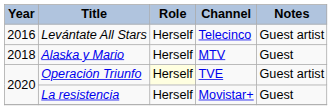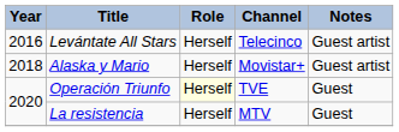 <table class="wikitable">
 <tr>
 <th style="background: #B0C4DE;">Year</th>
 <th style="background: #B0C4DE;">Title</th>
 <th style="background: #B0C4DE;">Role</th>
 <th style="background: #B0C4DE;">Channel</th>
 <th style="background: #B0C4DE;">Notes</th>
 </tr>
 <tr>
 <td>2016</td>
 <td><em>Levántate All Stars</em></td>
 <td>Herself</td>
 <td><a href='#'>Telecinco</a></td>
 <td>Guest artist</td>
 </tr>
 <tr>
 <td>2018</td>
 <td><em><a href='#'>Alaska y Mario</a></em></td>
 <td>Herself</td>
-<td><a href='#'>MTV</a></td>
-<td>Guest</td>
+<td><a href='#'>Movistar+</a></td>
+<td>Guest artist</td>
 </tr>
 <tr>
 <td rowspan="2">2020</td>
 <td><em><a href='#'>Operación Triunfo</a></em></td>
 <td style="background: lightyellow;">Herself</td>
 <td><a href='#'>TVE</a></td>
-<td>Guest artist</td>
+<td>Guest</td>
 </tr>
 <tr>
 <td><em><a href='#'>La resistencia</a></em></td>
 <td>Herself</td>
-<td><a href='#'>Movistar+</a></td>
+<td><a href='#'>MTV</a></td>
 <td>Guest</td>
 </tr>
 <tr>
 </tr>
 </table>
